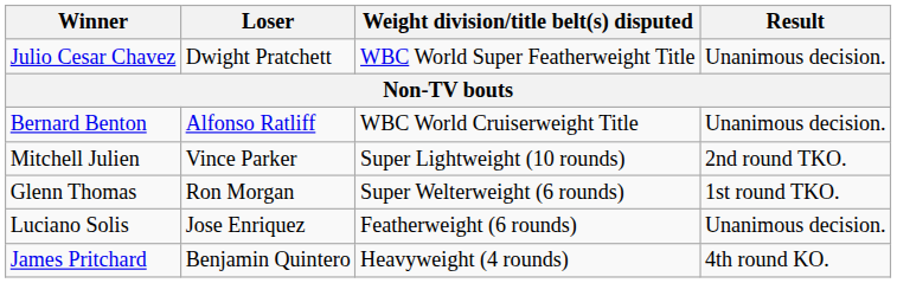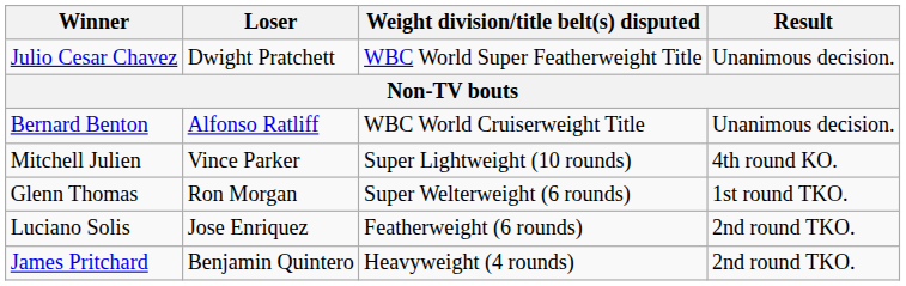 <table class=wikitable>
 <tr>
 <th>Winner</th>
 <th>Loser</th>
 <th>Weight division/title belt(s) disputed</th>
 <th>Result</th>
 </tr>
 <tr>
 <td> <a href='#'>Julio Cesar Chavez</a></td>
 <td> Dwight Pratchett</td>
 <td><a href='#'>WBC</a> World Super Featherweight Title</td>
 <td>Unanimous decision.</td>
 </tr>
 <tr>
 <th colspan=4>Non-TV bouts</th>
 </tr>
 <tr>
 <td> <a href='#'>Bernard Benton</a></td>
 <td> <a href='#'>Alfonso Ratliff</a></td>
 <td>WBC World Cruiserweight Title</td>
 <td>Unanimous decision.</td>
 </tr>
 <tr>
 <td> Mitchell Julien</td>
 <td> Vince Parker</td>
 <td>Super Lightweight (10 rounds)</td>
-<td>2nd round TKO.</td>
+<td>4th round KO.</td>
 </tr>
 <tr>
 <td> Glenn Thomas</td>
 <td> Ron Morgan</td>
 <td>Super Welterweight (6 rounds)</td>
 <td>1st round TKO.</td>
 </tr>
 <tr>
 <td> Luciano Solis</td>
 <td> Jose Enriquez</td>
 <td>Featherweight (6 rounds)</td>
-<td>Unanimous decision.</td>
+<td>2nd round TKO.</td>
 </tr>
 <tr>
 <td> <a href='#'>James Pritchard</a></td>
 <td> Benjamin Quintero</td>
 <td>Heavyweight (4 rounds)</td>
-<td>4th round KO.</td>
+<td>2nd round TKO.</td>
 </tr>
 </table>
